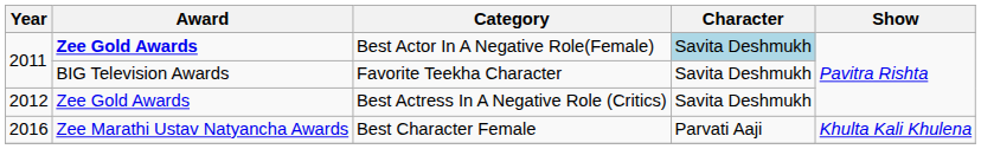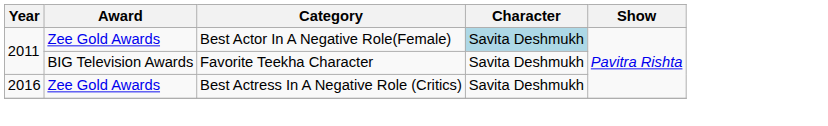 <table class="wikitable sortable">
 <tr>
 <th>Year</th>
 <th>Award</th>
 <th>Category</th>
 <th>Character</th>
 <th>Show</th>
 </tr>
 <tr>
 <td rowspan="2">2011</td>
-<td><strong><a href='#'>Zee Gold Awards</a></strong></td>
+<td><a href='#'>Zee Gold Awards</a></td>
 <td>Best Actor In A Negative Role(Female)</td>
 <td style="background: lightblue;">Savita Deshmukh</td>
 <td rowspan="3"><em><a href='#'>Pavitra Rishta</a></em></td>
 </tr>
 <tr>
 <td>BIG Television Awards</td>
 <td>Favorite Teekha Character</td>
 <td>Savita Deshmukh</td>
 </tr>
 <tr>
-<td>2012</td>
+<td>2016</td>
 <td><a href='#'>Zee Gold Awards</a></td>
 <td>Best Actress In A Negative Role (Critics)</td>
 <td>Savita Deshmukh</td>
 </tr>
 <tr>
-<td>2016</td>
-<td><a href='#'>Zee Marathi Ustav Natyancha Awards</a></td>
-<td>Best Character Female</td>
-<td>Parvati Aaji</td>
-<td><em><a href='#'>Khulta Kali Khulena</a></em></td>
-</tr>
-<tr>
 </tr>
 </table>
